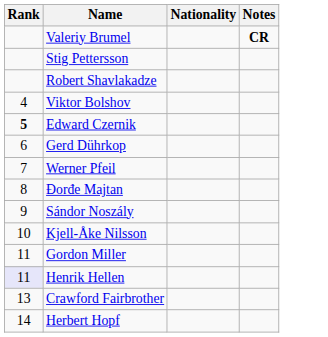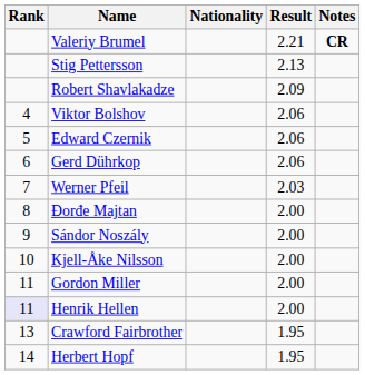 <table class="wikitable sortable" style="text-align:center">
 <tr>
 <th>Rank</th>
 <th>Name</th>
 <th>Nationality</th>
+<th>Result</th>
 <th>Notes</th>
 </tr>
 <tr>
 <td></td>
 <td align=left><a href='#'>Valeriy Brumel</a></td>
 <td align=left></td>
+<td>2.21</td>
 <td><strong>CR</strong></td>
 </tr>
 <tr>
 <td></td>
 <td align=left><a href='#'>Stig Pettersson</a></td>
 <td align=left></td>
+<td>2.13</td>
 <td></td>
 </tr>
 <tr>
 <td></td>
 <td align=left><a href='#'>Robert Shavlakadze</a></td>
 <td align=left></td>
+<td>2.09</td>
 <td></td>
 </tr>
 <tr>
 <td>4</td>
 <td align=left><a href='#'>Viktor Bolshov</a></td>
 <td align=left></td>
+<td>2.06</td>
 <td></td>
 </tr>
 <tr>
-<td><strong>5</strong></td>
+<td>5</td>
 <td align=left><a href='#'>Edward Czernik</a></td>
 <td align=left></td>
+<td>2.06</td>
 <td></td>
 </tr>
 <tr>
 <td>6</td>
 <td align=left><a href='#'>Gerd Dührkop</a></td>
 <td align=left></td>
+<td>2.06</td>
 <td></td>
 </tr>
 <tr>
 <td>7</td>
 <td align=left><a href='#'>Werner Pfeil</a></td>
 <td align=left></td>
+<td>2.03</td>
 <td></td>
 </tr>
 <tr>
 <td>8</td>
 <td align=left><a href='#'>Đorđe Majtan</a></td>
 <td align=left></td>
+<td>2.00</td>
 <td></td>
 </tr>
 <tr>
 <td>9</td>
 <td align=left><a href='#'>Sándor Noszály</a></td>
 <td align=left></td>
+<td>2.00</td>
 <td></td>
 </tr>
 <tr>
 <td>10</td>
 <td align=left><a href='#'>Kjell-Åke Nilsson</a></td>
 <td align=left></td>
+<td>2.00</td>
 <td></td>
 </tr>
 <tr>
 <td>11</td>
 <td align=left><a href='#'>Gordon Miller</a></td>
 <td align=left></td>
+<td>2.00</td>
 <td></td>
 </tr>
 <tr>
 <td style="background: lavender;">11</td>
 <td align=left><a href='#'>Henrik Hellen</a></td>
 <td align=left></td>
+<td>2.00</td>
 <td></td>
 </tr>
 <tr>
 <td>13</td>
 <td align=left><a href='#'>Crawford Fairbrother</a></td>
 <td align=left></td>
+<td>1.95</td>
 <td></td>
 </tr>
 <tr>
 <td>14</td>
 <td align=left><a href='#'>Herbert Hopf</a></td>
 <td align=left></td>
+<td>1.95</td>
 <td></td>
 </tr>
 </table>
